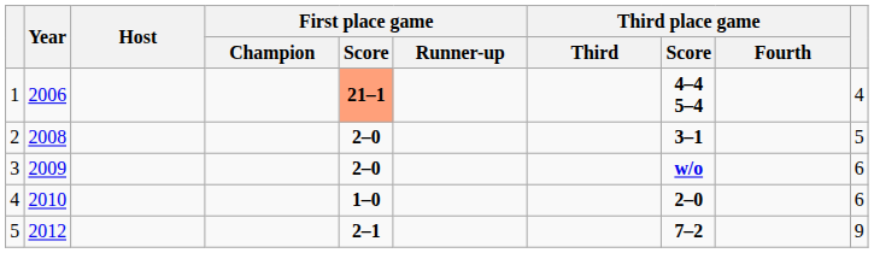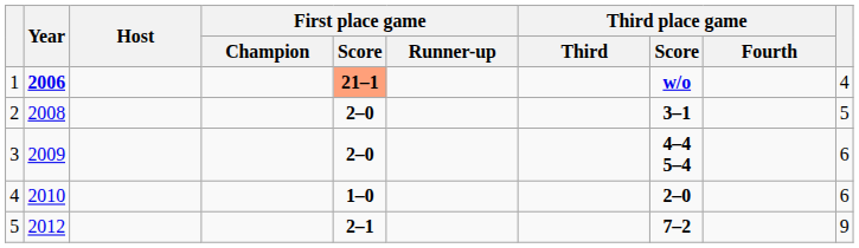 <table class="wikitable sortable" style="font-size:95%; text-align:center; width:;">
 <tr>
 <th rowspan=2 style= "width:;"></th>
 <th rowspan=2 style= "width:;">Year</th>
 <th rowspan=2 style= "width:100px;">Host</th>
 <th colspan=3>First place game</th>
 <th colspan=3>Third place game</th>
 <th rowspan=2 style= "width:;"></th>
 </tr>
 <tr>
 <th width= 100px> Champion</th>
 <th width=>Score</th>
 <th width= 100px> Runner-up</th>
 <th width= 100px> Third</th>
 <th width=>Score</th>
 <th width= 100px>Fourth</th>
 </tr>
 <tr>
 <td>1</td>
-<td><a href='#'>2006</a></td>
+<td><strong><a href='#'>2006</a></strong></td>
 <td></td>
 <td><strong></strong></td>
 <td style="background: lightsalmon;"><strong>21–1</strong></td>
 <td></td>
 <td></td>
-<td><strong>4–4</strong><br><strong>5–4  </strong></td>
+<td><strong><a href='#'>w/o</a></strong></td>
 <td></td>
 <td>4</td>
 </tr>
 <tr>
 <td>2</td>
 <td><a href='#'>2008</a></td>
 <td></td>
 <td><strong></strong></td>
 <td><strong>2–0</strong></td>
 <td></td>
 <td></td>
 <td><strong>3–1</strong></td>
 <td></td>
 <td>5</td>
 </tr>
 <tr>
 <td>3</td>
 <td><a href='#'>2009</a></td>
 <td></td>
 <td><strong></strong></td>
 <td><strong>2–0</strong></td>
 <td></td>
 <td></td>
-<td><strong><a href='#'>w/o</a></strong></td>
+<td><strong>4–4</strong><br><strong>5–4  </strong></td>
 <td></td>
 <td>6</td>
 </tr>
 <tr>
 <td>4</td>
 <td><a href='#'>2010</a></td>
 <td></td>
 <td><strong></strong></td>
 <td><strong>1–0</strong></td>
 <td></td>
 <td></td>
 <td><strong>2–0</strong></td>
 <td></td>
 <td>6</td>
 </tr>
 <tr>
 <td>5</td>
 <td><a href='#'>2012</a></td>
 <td></td>
 <td><strong></strong></td>
 <td><strong>2–1</strong></td>
 <td></td>
 <td></td>
 <td><strong>7–2</strong></td>
 <td></td>
 <td>9</td>
 </tr>
 </table>
